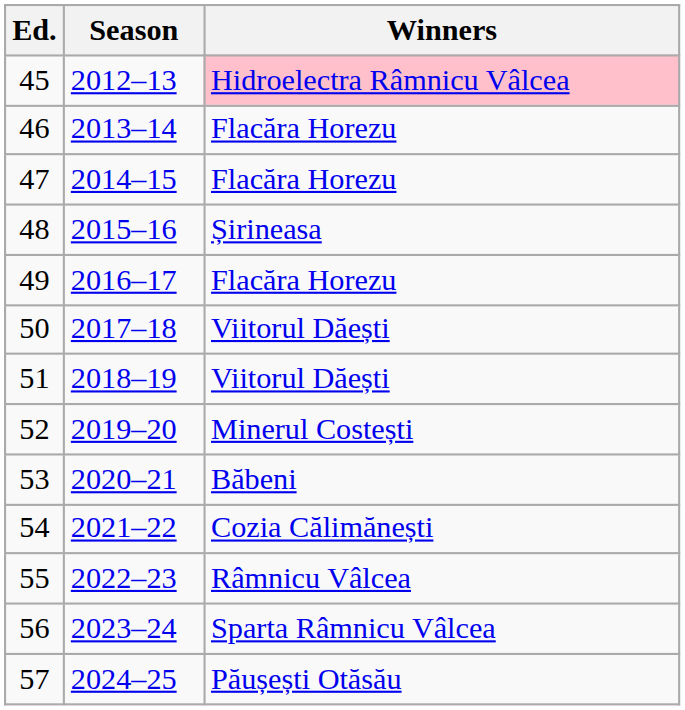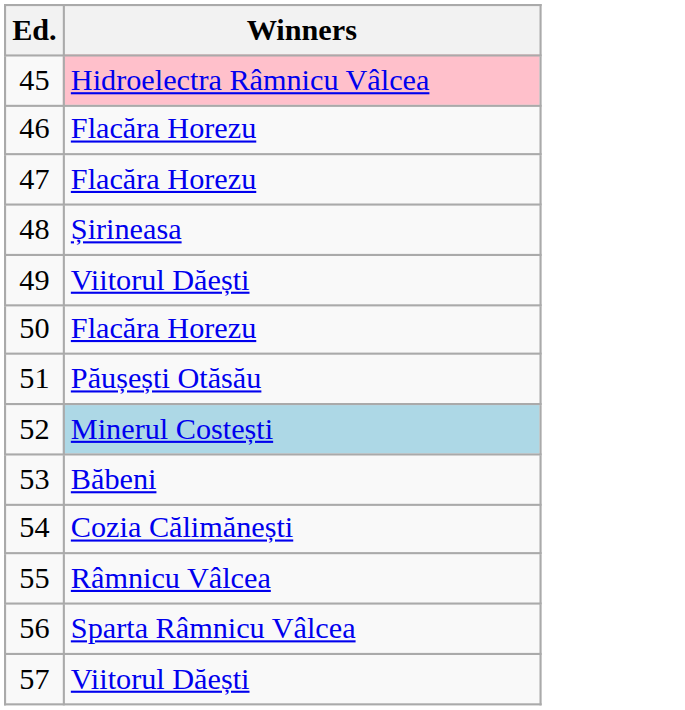 <table class="wikitable" style="font-size:90%">
 <tr>
 <th><abbr>Ed.</abbr></th>
-<th width="60">Season</th>
 <th width="220">Winners</th>
 </tr>
 <tr>
 <td align=center>45</td>
-<td><a href='#'>2012–13</a></td>
 <td style="background: pink;"><a href='#'>Hidroelectra Râmnicu Vâlcea</a></td>
 </tr>
 <tr>
 <td align=center>46</td>
-<td><a href='#'>2013–14</a></td>
 <td><a href='#'>Flacăra Horezu</a></td>
 </tr>
 <tr>
 <td align=center>47</td>
-<td><a href='#'>2014–15</a></td>
 <td><a href='#'>Flacăra Horezu</a></td>
 </tr>
 <tr>
 <td align=center>48</td>
-<td><a href='#'>2015–16</a></td>
 <td><a href='#'>Șirineasa</a></td>
 </tr>
 <tr>
 <td align=center>49</td>
-<td><a href='#'>2016–17</a></td>
+<td><a href='#'>Viitorul Dăești</a></td>
+</tr>
+<tr>
+<td align=center>50</td>
 <td><a href='#'>Flacăra Horezu</a></td>
 </tr>
 <tr>
-<td align=center>50</td>
-<td><a href='#'>2017–18</a></td>
-<td><a href='#'>Viitorul Dăești</a></td>
-</tr>
-<tr>
 <td align=center>51</td>
-<td><a href='#'>2018–19</a></td>
-<td><a href='#'>Viitorul Dăești</a></td>
+<td><a href='#'>Păușești Otăsău</a></td>
 </tr>
 <tr>
 <td align=center>52</td>
-<td><a href='#'>2019–20</a></td>
-<td><a href='#'>Minerul Costești</a></td>
+<td style="background: lightblue;"><a href='#'>Minerul Costești</a></td>
 </tr>
 <tr>
 <td align=center>53</td>
-<td><a href='#'>2020–21</a></td>
 <td><a href='#'>Băbeni</a></td>
 </tr>
 <tr>
 <td align=center>54</td>
-<td><a href='#'>2021–22</a></td>
 <td><a href='#'>Cozia Călimănești</a></td>
 </tr>
 <tr>
 <td align=center>55</td>
-<td><a href='#'>2022–23</a></td>
 <td><a href='#'>Râmnicu Vâlcea</a></td>
 </tr>
 <tr>
 <td align=center>56</td>
-<td><a href='#'>2023–24</a></td>
 <td><a href='#'>Sparta Râmnicu Vâlcea</a></td>
 </tr>
 <tr>
 <td align=center>57</td>
-<td><a href='#'>2024–25</a></td>
-<td><a href='#'>Păușești Otăsău</a></td>
+<td><a href='#'>Viitorul Dăești</a></td>
 </tr>
 </table>
